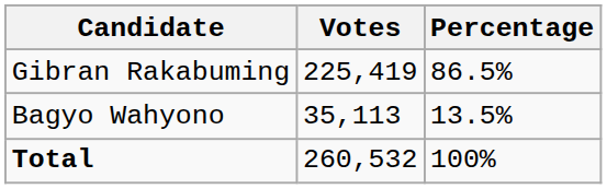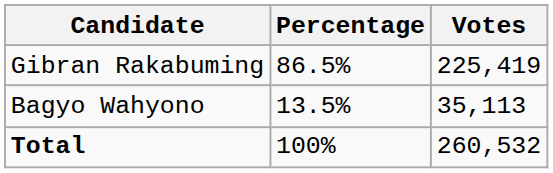 <table class="wikitable">
 <tr>
 <th>Candidate</th>
+<th>Percentage</th>
 <th>Votes</th>
-<th>Percentage</th>
 </tr>
 <tr>
 <td>Gibran Rakabuming</td>
+<td>86.5%</td>
 <td>225,419</td>
-<td>86.5%</td>
 </tr>
 <tr>
 <td>Bagyo Wahyono</td>
+<td>13.5%</td>
 <td>35,113</td>
-<td>13.5%</td>
 </tr>
 <tr>
 <td><strong>Total</strong></td>
+<td>100%</td>
 <td>260,532</td>
-<td>100%</td>
 </tr>
 </table>
